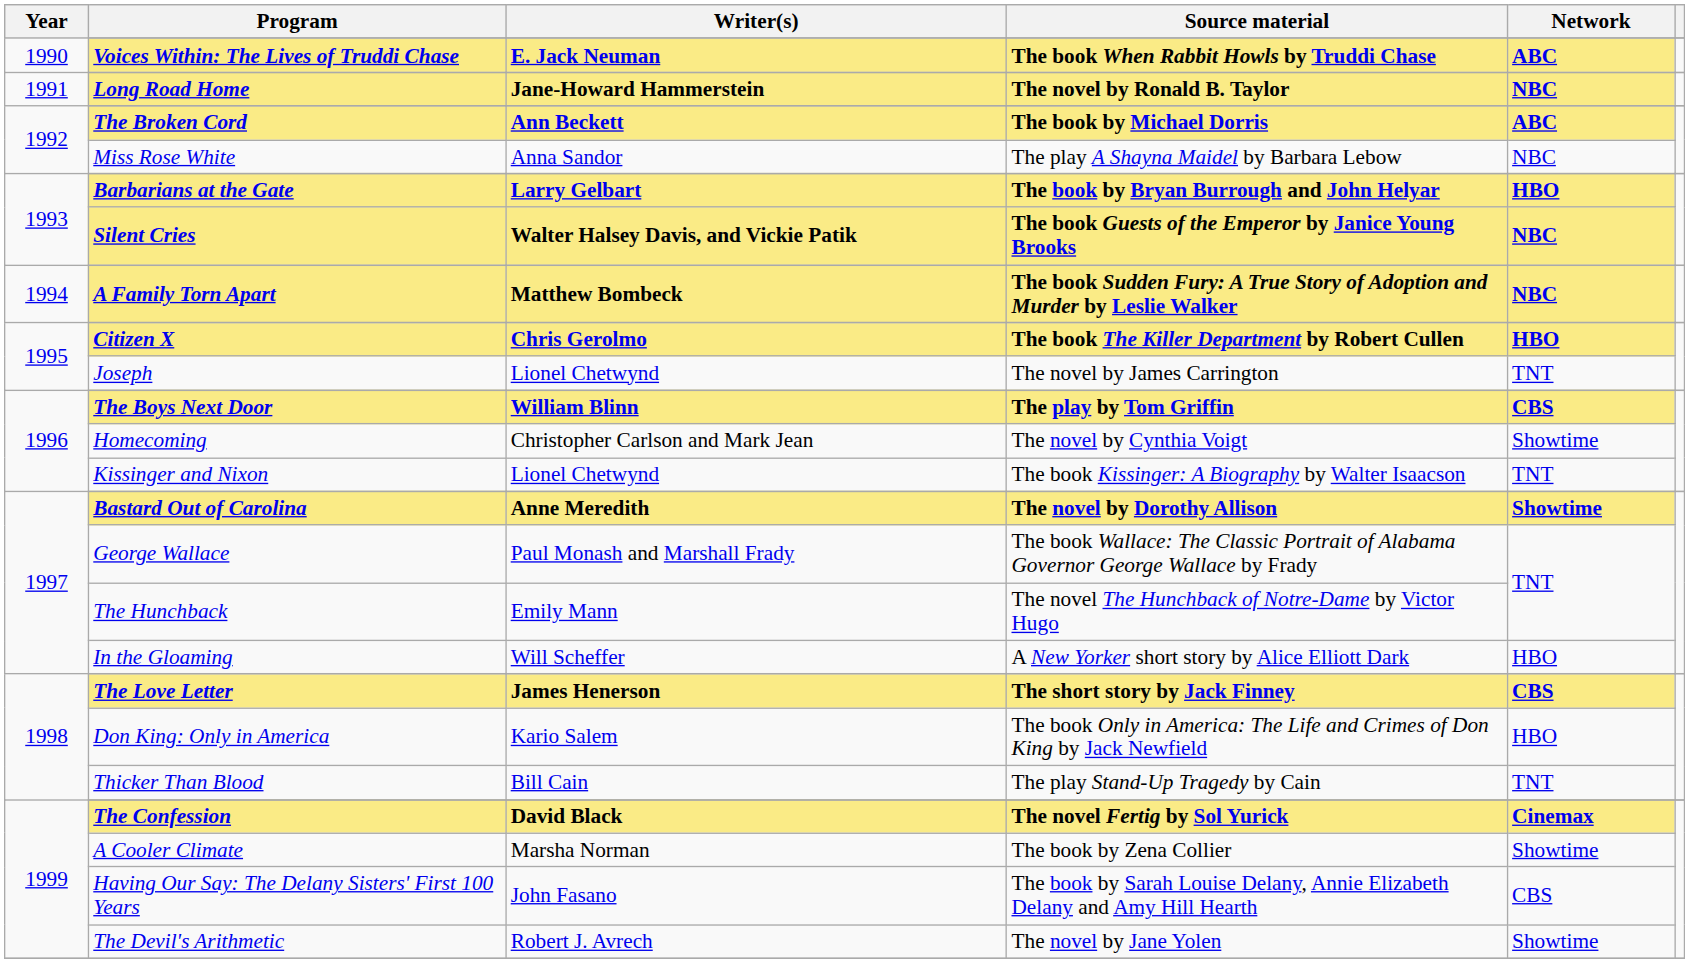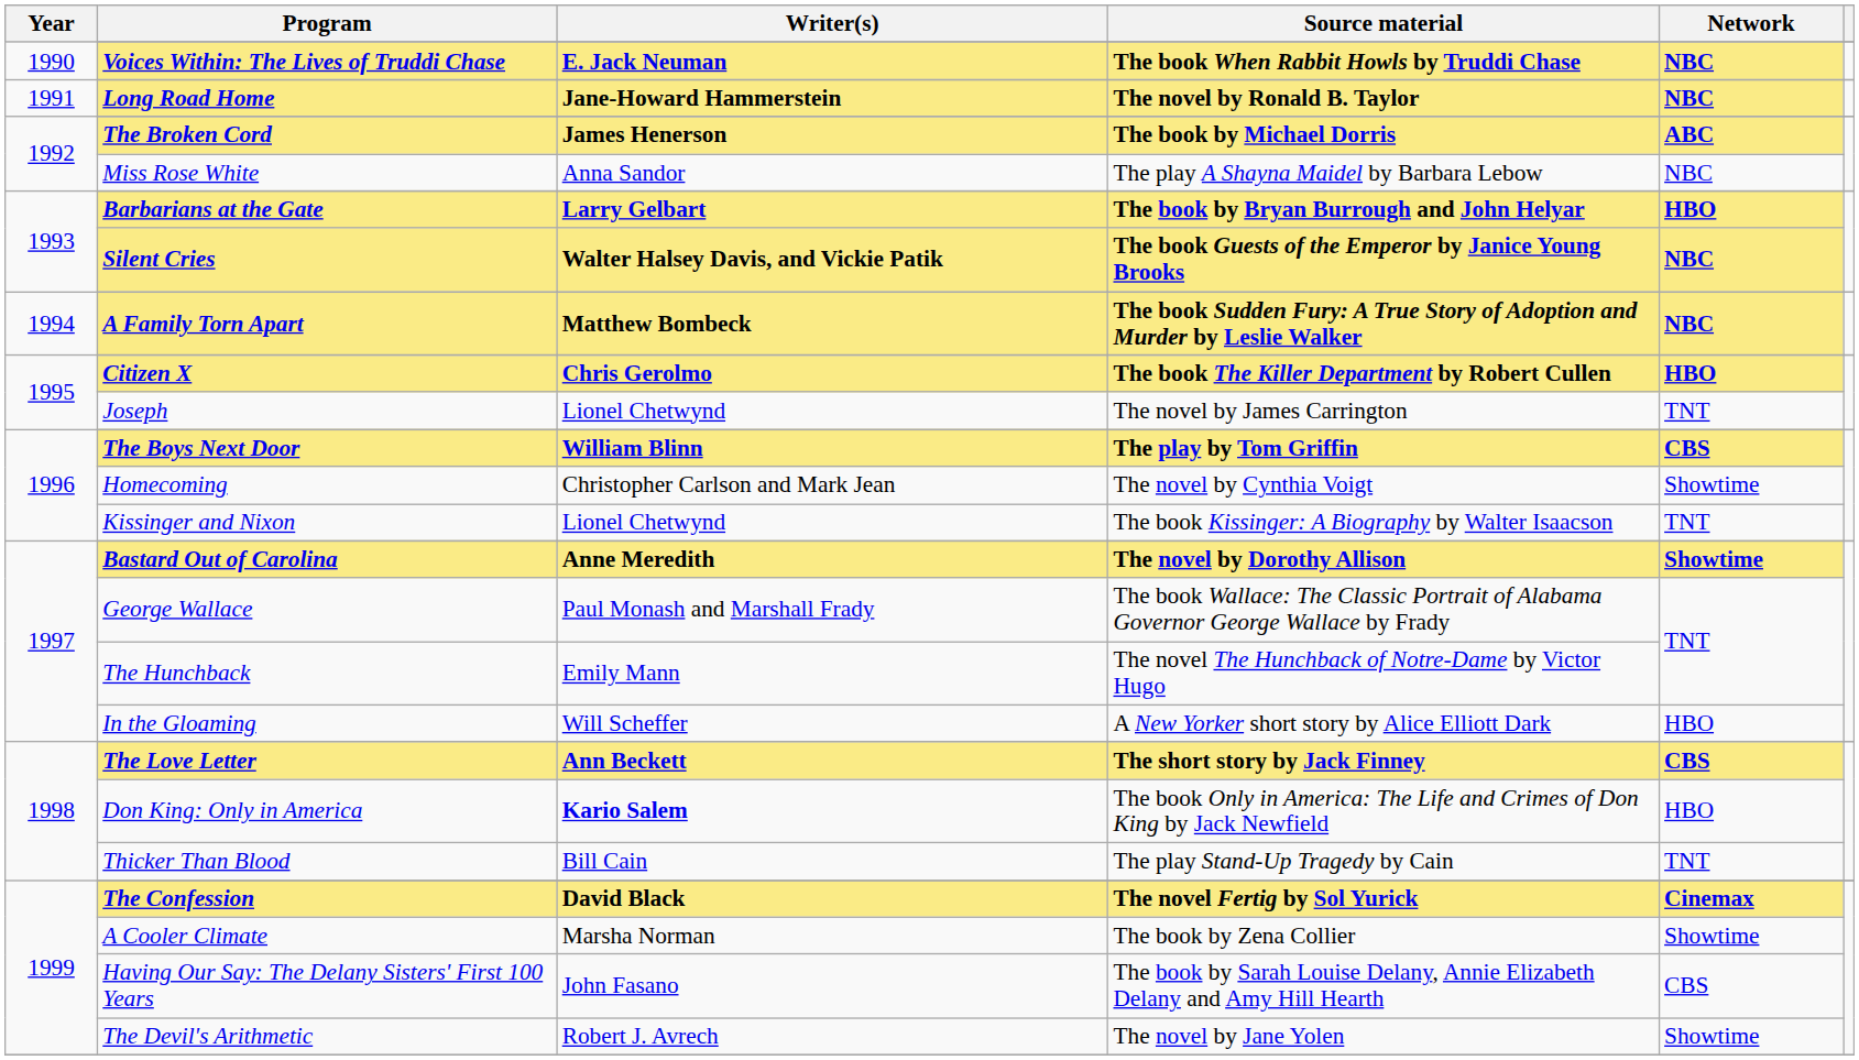 <table class="wikitable" style="width:100%">
 <tr bgcolor="#bebebe">
 <th width="5%">Year</th>
 <th width="25%">Program</th>
 <th width="30%">Writer(s)</th>
 <th width="30%">Source material</th>
 <th width="10%">Network</th>
 <th scope="col" style="width:2%;" class="unsortable"></th>
 </tr>
 <tr>
 <td rowspan="2" style="text-align:center"><a href='#'>1990</a></td>
 </tr>
 <tr>
 <td style="background:#FAEB86"><strong><em><a href='#'>Voices Within: The Lives of Truddi Chase</a></em></strong></td>
 <td style="background:#FAEB86"><strong><a href='#'>E. Jack Neuman</a></strong></td>
 <td style="background:#FAEB86"><strong>The book <em>When Rabbit Howls</em> by <a href='#'>Truddi Chase</a></strong></td>
-<td style="background:#FAEB86"><strong><a href='#'>ABC</a></strong></td>
+<td style="background:#FAEB86"><strong><a href='#'>NBC</a></strong></td>
 <td></td>
 </tr>
 <tr>
 <td rowspan="2" style="text-align:center"><a href='#'>1991</a></td>
 </tr>
 <tr>
 <td style="background:#FAEB86"><strong><em><a href='#'>Long Road Home</a></em></strong></td>
 <td style="background:#FAEB86"><strong>Jane-Howard Hammerstein</strong></td>
 <td style="background:#FAEB86"><strong>The novel by Ronald B. Taylor</strong></td>
 <td style="background:#FAEB86"><strong><a href='#'>NBC</a></strong></td>
 <td></td>
 </tr>
 <tr>
 <td rowspan="3" style="text-align:center"><a href='#'>1992</a></td>
 </tr>
 <tr>
 <td style="background:#FAEB86"><strong><em><a href='#'>The Broken Cord</a></em></strong></td>
-<td style="background:#FAEB86"><strong><a href='#'>Ann Beckett</a></strong></td>
+<td style="background:#FAEB86"><strong>James Henerson</strong></td>
 <td style="background:#FAEB86"><strong>The book by <a href='#'>Michael Dorris</a></strong></td>
 <td style="background:#FAEB86"><strong><a href='#'>ABC</a></strong></td>
 <td rowspan="2"></td>
 </tr>
 <tr>
 <td><em><a href='#'>Miss Rose White</a></em></td>
 <td><a href='#'>Anna Sandor</a></td>
 <td>The play <em><a href='#'>A Shayna Maidel</a></em> by Barbara Lebow</td>
 <td><a href='#'>NBC</a></td>
 </tr>
 <tr>
 <td rowspan="3" style="text-align:center"><a href='#'>1993</a></td>
 </tr>
 <tr>
 <td style="background:#FAEB86"><strong><em><a href='#'>Barbarians at the Gate</a></em></strong></td>
 <td style="background:#FAEB86"><strong><a href='#'>Larry Gelbart</a></strong></td>
 <td style="background:#FAEB86"><strong>The <a href='#'>book</a> by <a href='#'>Bryan Burrough</a> and <a href='#'>John Helyar</a></strong></td>
 <td style="background:#FAEB86"><strong><a href='#'>HBO</a></strong></td>
 <td rowspan="2"></td>
 </tr>
 <tr>
 <td style="background:#FAEB86"><strong><em><a href='#'>Silent Cries</a></em></strong></td>
 <td style="background:#FAEB86"><strong>Walter Halsey Davis, and Vickie Patik</strong></td>
 <td style="background:#FAEB86"><strong>The book <em>Guests of the Emperor</em> by <a href='#'>Janice Young Brooks</a></strong></td>
 <td style="background:#FAEB86"><strong><a href='#'>NBC</a></strong></td>
 </tr>
 <tr>
 <td rowspan="2" style="text-align:center"><a href='#'>1994</a></td>
 </tr>
 <tr>
 <td style="background:#FAEB86"><strong><em><a href='#'>A Family Torn Apart</a></em></strong></td>
 <td style="background:#FAEB86"><strong>Matthew Bombeck</strong></td>
 <td style="background:#FAEB86"><strong>The book <em>Sudden Fury: A True Story of Adoption and Murder</em> by <a href='#'>Leslie Walker</a></strong></td>
 <td style="background:#FAEB86"><strong><a href='#'>NBC</a></strong></td>
 <td></td>
 </tr>
 <tr>
 <td rowspan="3" style="text-align:center"><a href='#'>1995</a></td>
 </tr>
 <tr>
 <td style="background:#FAEB86"><strong><em><a href='#'>Citizen X</a></em></strong></td>
 <td style="background:#FAEB86"><strong><a href='#'>Chris Gerolmo</a></strong></td>
 <td style="background:#FAEB86"><strong>The book <em><a href='#'>The Killer Department</a></em> by Robert Cullen</strong></td>
 <td style="background:#FAEB86"><strong><a href='#'>HBO</a></strong></td>
 <td rowspan="2"></td>
 </tr>
 <tr>
 <td><em><a href='#'>Joseph</a></em></td>
 <td><a href='#'>Lionel Chetwynd</a></td>
 <td>The novel by James Carrington</td>
 <td><a href='#'>TNT</a></td>
 </tr>
 <tr>
 <td rowspan="4" style="text-align:center"><a href='#'>1996</a></td>
 </tr>
 <tr>
 <td style="background:#FAEB86"><strong><em><a href='#'>The Boys Next Door</a></em></strong></td>
 <td style="background:#FAEB86"><strong><a href='#'>William Blinn</a></strong></td>
 <td style="background:#FAEB86"><strong>The <a href='#'>play</a> by <a href='#'>Tom Griffin</a></strong></td>
 <td style="background:#FAEB86"><strong><a href='#'>CBS</a></strong></td>
 <td rowspan="3"><br></td>
 </tr>
 <tr>
 <td><em><a href='#'>Homecoming</a></em></td>
 <td>Christopher Carlson and Mark Jean</td>
 <td>The <a href='#'>novel</a> by <a href='#'>Cynthia Voigt</a></td>
 <td><a href='#'>Showtime</a></td>
 </tr>
 <tr>
 <td><em><a href='#'>Kissinger and Nixon</a></em></td>
 <td><a href='#'>Lionel Chetwynd</a></td>
 <td>The book <em><a href='#'>Kissinger: A Biography</a></em> by <a href='#'>Walter Isaacson</a></td>
 <td><a href='#'>TNT</a></td>
 </tr>
 <tr>
 <td rowspan="5" style="text-align:center"><a href='#'>1997</a></td>
 </tr>
 <tr>
 <td style="background:#FAEB86"><strong><em><a href='#'>Bastard Out of Carolina</a></em></strong></td>
 <td style="background:#FAEB86"><strong>Anne Meredith</strong></td>
 <td style="background:#FAEB86"><strong>The <a href='#'>novel</a> by <a href='#'>Dorothy Allison</a></strong></td>
 <td style="background:#FAEB86"><strong><a href='#'>Showtime</a></strong></td>
 <td rowspan="4"><br></td>
 </tr>
 <tr>
 <td><em><a href='#'>George Wallace</a></em></td>
 <td><a href='#'>Paul Monash</a> and <a href='#'>Marshall Frady</a></td>
 <td>The book <em>Wallace: The Classic Portrait of Alabama Governor George Wallace</em> by Frady</td>
 <td rowspan="2"><a href='#'>TNT</a></td>
 </tr>
 <tr>
 <td><em><a href='#'>The Hunchback</a></em></td>
 <td><a href='#'>Emily Mann</a></td>
 <td>The novel <em><a href='#'>The Hunchback of Notre-Dame</a></em> by <a href='#'>Victor Hugo</a></td>
 </tr>
 <tr>
 <td><em><a href='#'>In the Gloaming</a></em></td>
 <td><a href='#'>Will Scheffer</a></td>
 <td>A <em><a href='#'>New Yorker</a></em> short story by <a href='#'>Alice Elliott Dark</a></td>
 <td><a href='#'>HBO</a></td>
 </tr>
 <tr>
 <td rowspan="4" style="text-align:center"><a href='#'>1998</a></td>
 </tr>
 <tr>
 <td style="background:#FAEB86"><strong><em><a href='#'>The Love Letter</a></em></strong></td>
-<td style="background:#FAEB86"><strong>James Henerson</strong></td>
+<td style="background:#FAEB86"><strong><a href='#'>Ann Beckett</a></strong></td>
 <td style="background:#FAEB86"><strong>The short story by <a href='#'>Jack Finney</a></strong></td>
 <td style="background:#FAEB86"><strong><a href='#'>CBS</a></strong></td>
 <td rowspan="3"><br></td>
 </tr>
 <tr>
 <td><em><a href='#'>Don King: Only in America</a></em></td>
-<td><a href='#'>Kario Salem</a></td>
+<td><strong><a href='#'>Kario Salem</a></strong></td>
 <td>The book <em>Only in America: The Life and Crimes of Don King</em> by <a href='#'>Jack Newfield</a></td>
 <td><a href='#'>HBO</a></td>
 </tr>
 <tr>
 <td><em><a href='#'>Thicker Than Blood</a></em></td>
 <td><a href='#'>Bill Cain</a></td>
 <td>The play <em>Stand-Up Tragedy</em> by Cain</td>
 <td><a href='#'>TNT</a></td>
 </tr>
 <tr>
 <td rowspan="5" style="text-align:center"><a href='#'>1999</a></td>
 </tr>
 <tr>
 <td style="background:#FAEB86"><strong><em><a href='#'>The Confession</a></em></strong></td>
 <td style="background:#FAEB86"><strong>David Black</strong></td>
 <td style="background:#FAEB86"><strong>The novel <em>Fertig</em> by <a href='#'>Sol Yurick</a></strong></td>
 <td style="background:#FAEB86"><strong><a href='#'>Cinemax</a></strong></td>
 <td rowspan="4"><br></td>
 </tr>
 <tr>
 <td><em><a href='#'>A Cooler Climate</a></em></td>
 <td>Marsha Norman</td>
 <td>The book by Zena Collier</td>
 <td><a href='#'>Showtime</a></td>
 </tr>
 <tr>
 <td><em><a href='#'>Having Our Say: The Delany Sisters' First 100 Years</a></em></td>
 <td><a href='#'>John Fasano</a></td>
 <td>The <a href='#'>book</a> by <a href='#'>Sarah Louise Delany</a>, <a href='#'>Annie Elizabeth Delany</a> and <a href='#'>Amy Hill Hearth</a></td>
 <td><a href='#'>CBS</a></td>
 </tr>
 <tr>
 <td><em><a href='#'>The Devil's Arithmetic</a></em></td>
 <td><a href='#'>Robert J. Avrech</a></td>
 <td>The <a href='#'>novel</a> by <a href='#'>Jane Yolen</a></td>
 <td><a href='#'>Showtime</a></td>
 </tr>
 <tr>
 </tr>
 </table>
